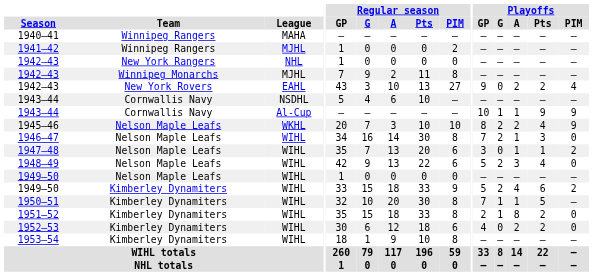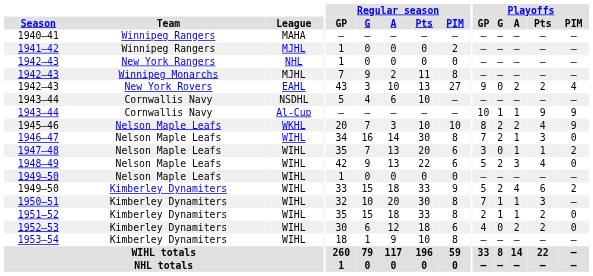 <table border="0" cellpadding="1" cellspacing="0" style="text-align:center; width:60em">
 <tr bgcolor="#e0e0e0">
 <th colspan="3" bgcolor="#ffffff"></th>
 <th rowspan="100" bgcolor="#ffffff"></th>
 <th colspan="5"><a href='#'>Regular season</a></th>
 <th rowspan="100" bgcolor="#ffffff"></th>
 <th colspan="5"><a href='#'>Playoffs</a></th>
 </tr>
 <tr bgcolor="#e0e0e0">
 <th><a href='#'>Season</a></th>
 <th>Team</th>
 <th>League</th>
 <th>GP</th>
 <th><a href='#'>G</a></th>
 <th><a href='#'>A</a></th>
 <th><a href='#'>Pts</a></th>
 <th><a href='#'>PIM</a></th>
 <th>GP</th>
 <th>G</th>
 <th>A</th>
 <th>Pts</th>
 <th>PIM</th>
 </tr>
 <tr>
 <td>1940–41</td>
 <td><a href='#'>Winnipeg Rangers</a></td>
 <td>MAHA</td>
 <td>—</td>
 <td>—</td>
 <td>—</td>
 <td>—</td>
 <td>—</td>
 <td>—</td>
 <td>—</td>
 <td>—</td>
 <td>—</td>
 <td>—</td>
 </tr>
 <tr bgcolor="#f0f0f0">
 <td><a href='#'>1941–42</a></td>
 <td>Winnipeg Rangers</td>
 <td><a href='#'>MJHL</a></td>
 <td>1</td>
 <td>0</td>
 <td>0</td>
 <td>0</td>
 <td>2</td>
 <td>—</td>
 <td>—</td>
 <td>—</td>
 <td>—</td>
 <td>—</td>
 </tr>
 <tr>
 <td><a href='#'>1942–43</a></td>
 <td><a href='#'>New York Rangers</a></td>
 <td><a href='#'>NHL</a></td>
 <td>1</td>
 <td>0</td>
 <td>0</td>
 <td>0</td>
 <td>0</td>
 <td>—</td>
 <td>—</td>
 <td>—</td>
 <td>—</td>
 <td>—</td>
 </tr>
 <tr bgcolor="#f0f0f0">
 <td><a href='#'>1942–43</a></td>
 <td><a href='#'>Winnipeg Monarchs</a></td>
 <td>MJHL</td>
 <td>7</td>
 <td>9</td>
 <td>2</td>
 <td>11</td>
 <td>8</td>
 <td>—</td>
 <td>—</td>
 <td>—</td>
 <td>—</td>
 <td>—</td>
 </tr>
 <tr>
 <td>1942–43</td>
 <td><a href='#'>New York Rovers</a></td>
 <td><a href='#'>EAHL</a></td>
 <td>43</td>
 <td>3</td>
 <td>10</td>
 <td>13</td>
 <td>27</td>
 <td>9</td>
 <td>0</td>
 <td>2</td>
 <td>2</td>
 <td>4</td>
 </tr>
 <tr bgcolor="#f0f0f0">
 <td>1943–44</td>
 <td>Cornwallis Navy</td>
 <td>NSDHL</td>
 <td>5</td>
 <td>4</td>
 <td>6</td>
 <td>10</td>
 <td>—</td>
 <td>—</td>
 <td>—</td>
 <td>—</td>
 <td>—</td>
 <td>—</td>
 </tr>
 <tr>
 <td><a href='#'>1943–44</a></td>
 <td>Cornwallis Navy</td>
 <td><a href='#'>Al-Cup</a></td>
 <td>—</td>
 <td>—</td>
 <td>—</td>
 <td>—</td>
 <td>—</td>
 <td>10</td>
 <td>1</td>
 <td>1</td>
 <td>9</td>
 <td>9</td>
 </tr>
 <tr bgcolor="#f0f0f0">
 <td>1945–46</td>
 <td><a href='#'>Nelson Maple Leafs</a></td>
 <td><a href='#'>WKHL</a></td>
 <td>20</td>
 <td>7</td>
 <td>3</td>
 <td>10</td>
 <td>10</td>
 <td>8</td>
 <td>2</td>
 <td>2</td>
 <td>4</td>
 <td>9</td>
 </tr>
 <tr>
 <td><a href='#'>1946–47</a></td>
 <td>Nelson Maple Leafs</td>
 <td><a href='#'>WIHL</a></td>
 <td>34</td>
 <td>16</td>
 <td>14</td>
 <td>30</td>
 <td>8</td>
 <td>7</td>
 <td>2</td>
 <td>1</td>
 <td>3</td>
 <td>0</td>
 </tr>
 <tr bgcolor="#f0f0f0">
 <td><a href='#'>1947–48</a></td>
 <td>Nelson Maple Leafs</td>
 <td>WIHL</td>
 <td>35</td>
 <td>7</td>
 <td>13</td>
 <td>20</td>
 <td>6</td>
 <td>3</td>
 <td>0</td>
 <td>1</td>
 <td>1</td>
 <td>2</td>
 </tr>
 <tr>
 <td><a href='#'>1948–49</a></td>
 <td>Nelson Maple Leafs</td>
 <td>WIHL</td>
 <td>42</td>
 <td>9</td>
 <td>13</td>
 <td>22</td>
 <td>6</td>
 <td>5</td>
 <td>2</td>
 <td>3</td>
 <td>4</td>
 <td>0</td>
 </tr>
 <tr bgcolor="#f0f0f0">
 <td><a href='#'>1949–50</a></td>
 <td>Nelson Maple Leafs</td>
 <td>WIHL</td>
 <td>1</td>
 <td>0</td>
 <td>0</td>
 <td>0</td>
 <td>0</td>
 <td>—</td>
 <td>—</td>
 <td>—</td>
 <td>—</td>
 <td>—</td>
 </tr>
 <tr>
 <td>1949–50</td>
 <td><a href='#'>Kimberley Dynamiters</a></td>
 <td>WIHL</td>
 <td>33</td>
 <td>15</td>
 <td>18</td>
 <td>33</td>
 <td>9</td>
 <td>5</td>
 <td>2</td>
 <td>4</td>
 <td>6</td>
 <td>2</td>
 </tr>
 <tr bgcolor="#f0f0f0">
 <td><a href='#'>1950–51</a></td>
 <td>Kimberley Dynamiters</td>
 <td>WIHL</td>
 <td>32</td>
 <td>10</td>
 <td>20</td>
 <td>30</td>
 <td>8</td>
 <td>7</td>
 <td>1</td>
 <td>1</td>
-<td>5</td>
+<td>3</td>
 <td>—</td>
 </tr>
 <tr>
 <td><a href='#'>1951–52</a></td>
 <td>Kimberley Dynamiters</td>
 <td>WIHL</td>
 <td>35</td>
 <td>15</td>
 <td>18</td>
 <td>33</td>
 <td>8</td>
 <td>2</td>
 <td>1</td>
-<td>8</td>
+<td>1</td>
 <td>2</td>
 <td>0</td>
 </tr>
 <tr bgcolor="#f0f0f0">
 <td><a href='#'>1952–53</a></td>
 <td>Kimberley Dynamiters</td>
 <td>WIHL</td>
 <td>30</td>
 <td>6</td>
 <td>12</td>
 <td>18</td>
 <td>6</td>
 <td>4</td>
 <td>0</td>
 <td>2</td>
 <td>2</td>
 <td>0</td>
 </tr>
 <tr>
 <td><a href='#'>1953–54</a></td>
 <td>Kimberley Dynamiters</td>
 <td>WIHL</td>
 <td>18</td>
 <td>1</td>
 <td>9</td>
 <td>10</td>
 <td>8</td>
 <td>—</td>
 <td>—</td>
 <td>—</td>
 <td>—</td>
 <td>—</td>
 </tr>
 <tr bgcolor="#e0e0e0">
 <th colspan="3">WIHL totals</th>
 <th>260</th>
 <th>79</th>
 <th>117</th>
 <th>196</th>
 <th>59</th>
 <th>33</th>
 <th>8</th>
 <th>14</th>
 <th>22</th>
 <th>—</th>
 </tr>
 <tr bgcolor="#e0e0e0">
 <th colspan="3">NHL totals</th>
 <th>1</th>
 <th>0</th>
 <th>0</th>
 <th>0</th>
 <th>0</th>
 <th>—</th>
 <th>—</th>
 <th>—</th>
 <th>—</th>
 <th>—</th>
 </tr>
 </table>
